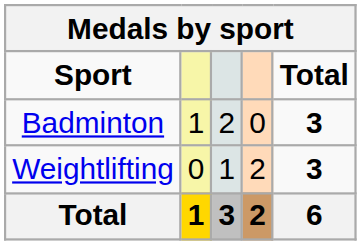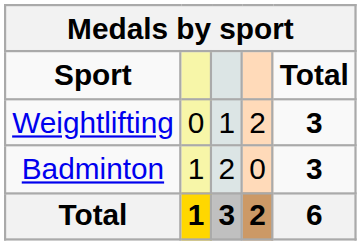 <table class="wikitable" style=font-size:85%;float:center;text-align:center>
 <tr style="background:#efefef;">
 <th colspan=5><strong>Medals by sport</strong></th>
 </tr>
 <tr align=center>
 <td><strong>Sport</strong></td>
 <td bgcolor=#f7f6a8></td>
 <td bgcolor=#dce5e5></td>
 <td bgcolor=#ffdab9></td>
 <td><strong>Total</strong></td>
 </tr>
 <tr align=center>
+<td><a href='#'>Weightlifting</a></td>
+<td style="background:#F7F6A8;">0</td>
+<td style="background:#DCE5E5;">1</td>
+<td style="background:#FFDAB9;">2</td>
+<td><strong>3</strong></td>
+</tr>
+<tr align=center>
 <td><a href='#'>Badminton</a></td>
 <td style="background:#F7F6A8;">1</td>
 <td style="background:#DCE5E5;">2</td>
 <td style="background:#FFDAB9;">0</td>
-<td><strong>3</strong></td>
-</tr>
-<tr align=center>
-<td><a href='#'>Weightlifting</a></td>
-<td style="background:#F7F6A8;">0</td>
-<td style="background:#DCE5E5;">1</td>
-<td style="background:#FFDAB9;">2</td>
 <td><strong>3</strong></td>
 </tr>
 <tr align=center>
 <th><strong>Total</strong></th>
 <th style="background:gold;"><strong>1</strong></th>
 <th style="background:silver;"><strong>3</strong></th>
 <th style="background:#c96;"><strong>2</strong></th>
 <th><strong>6</strong></th>
 </tr>
 </table>
